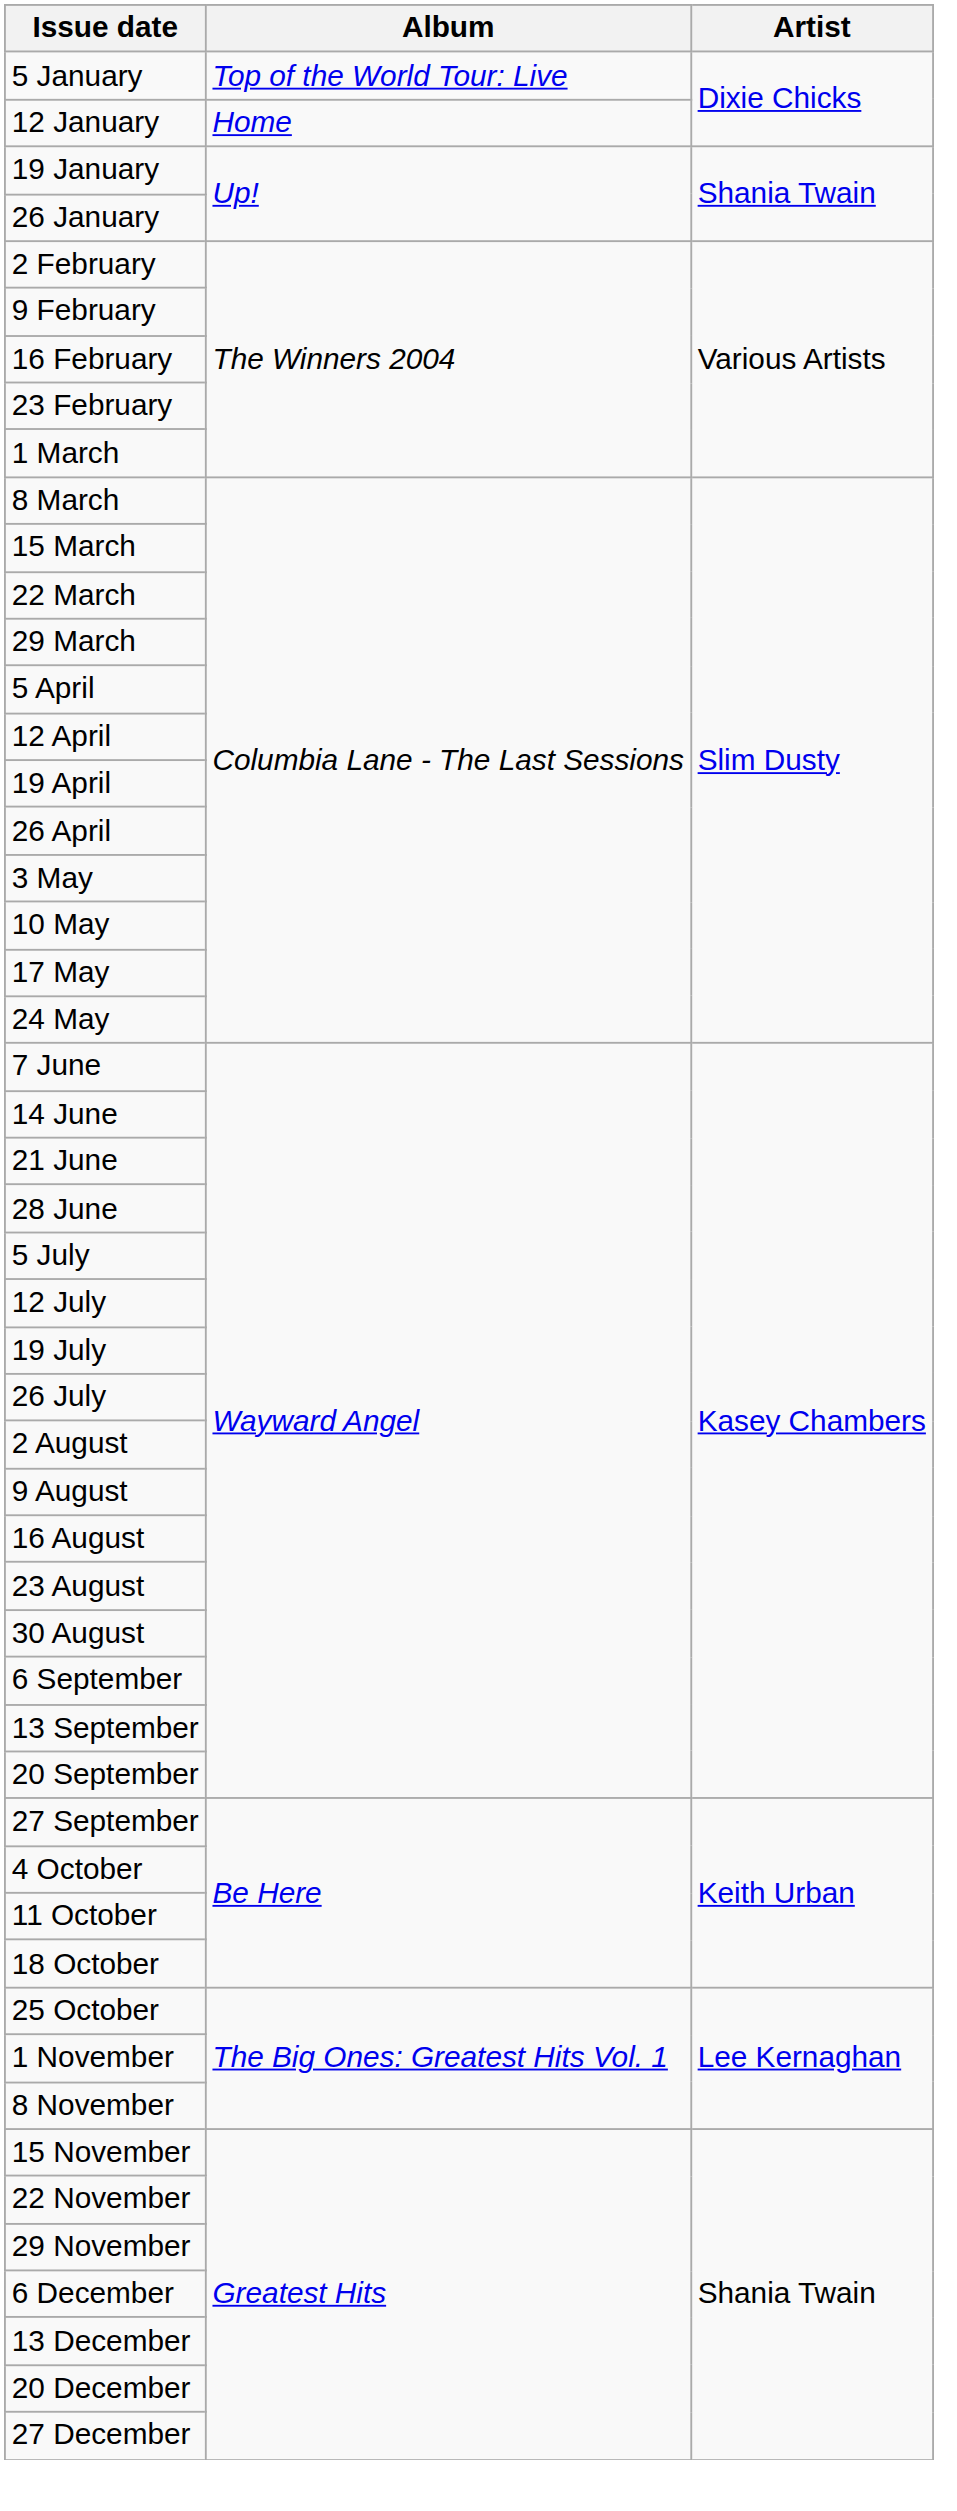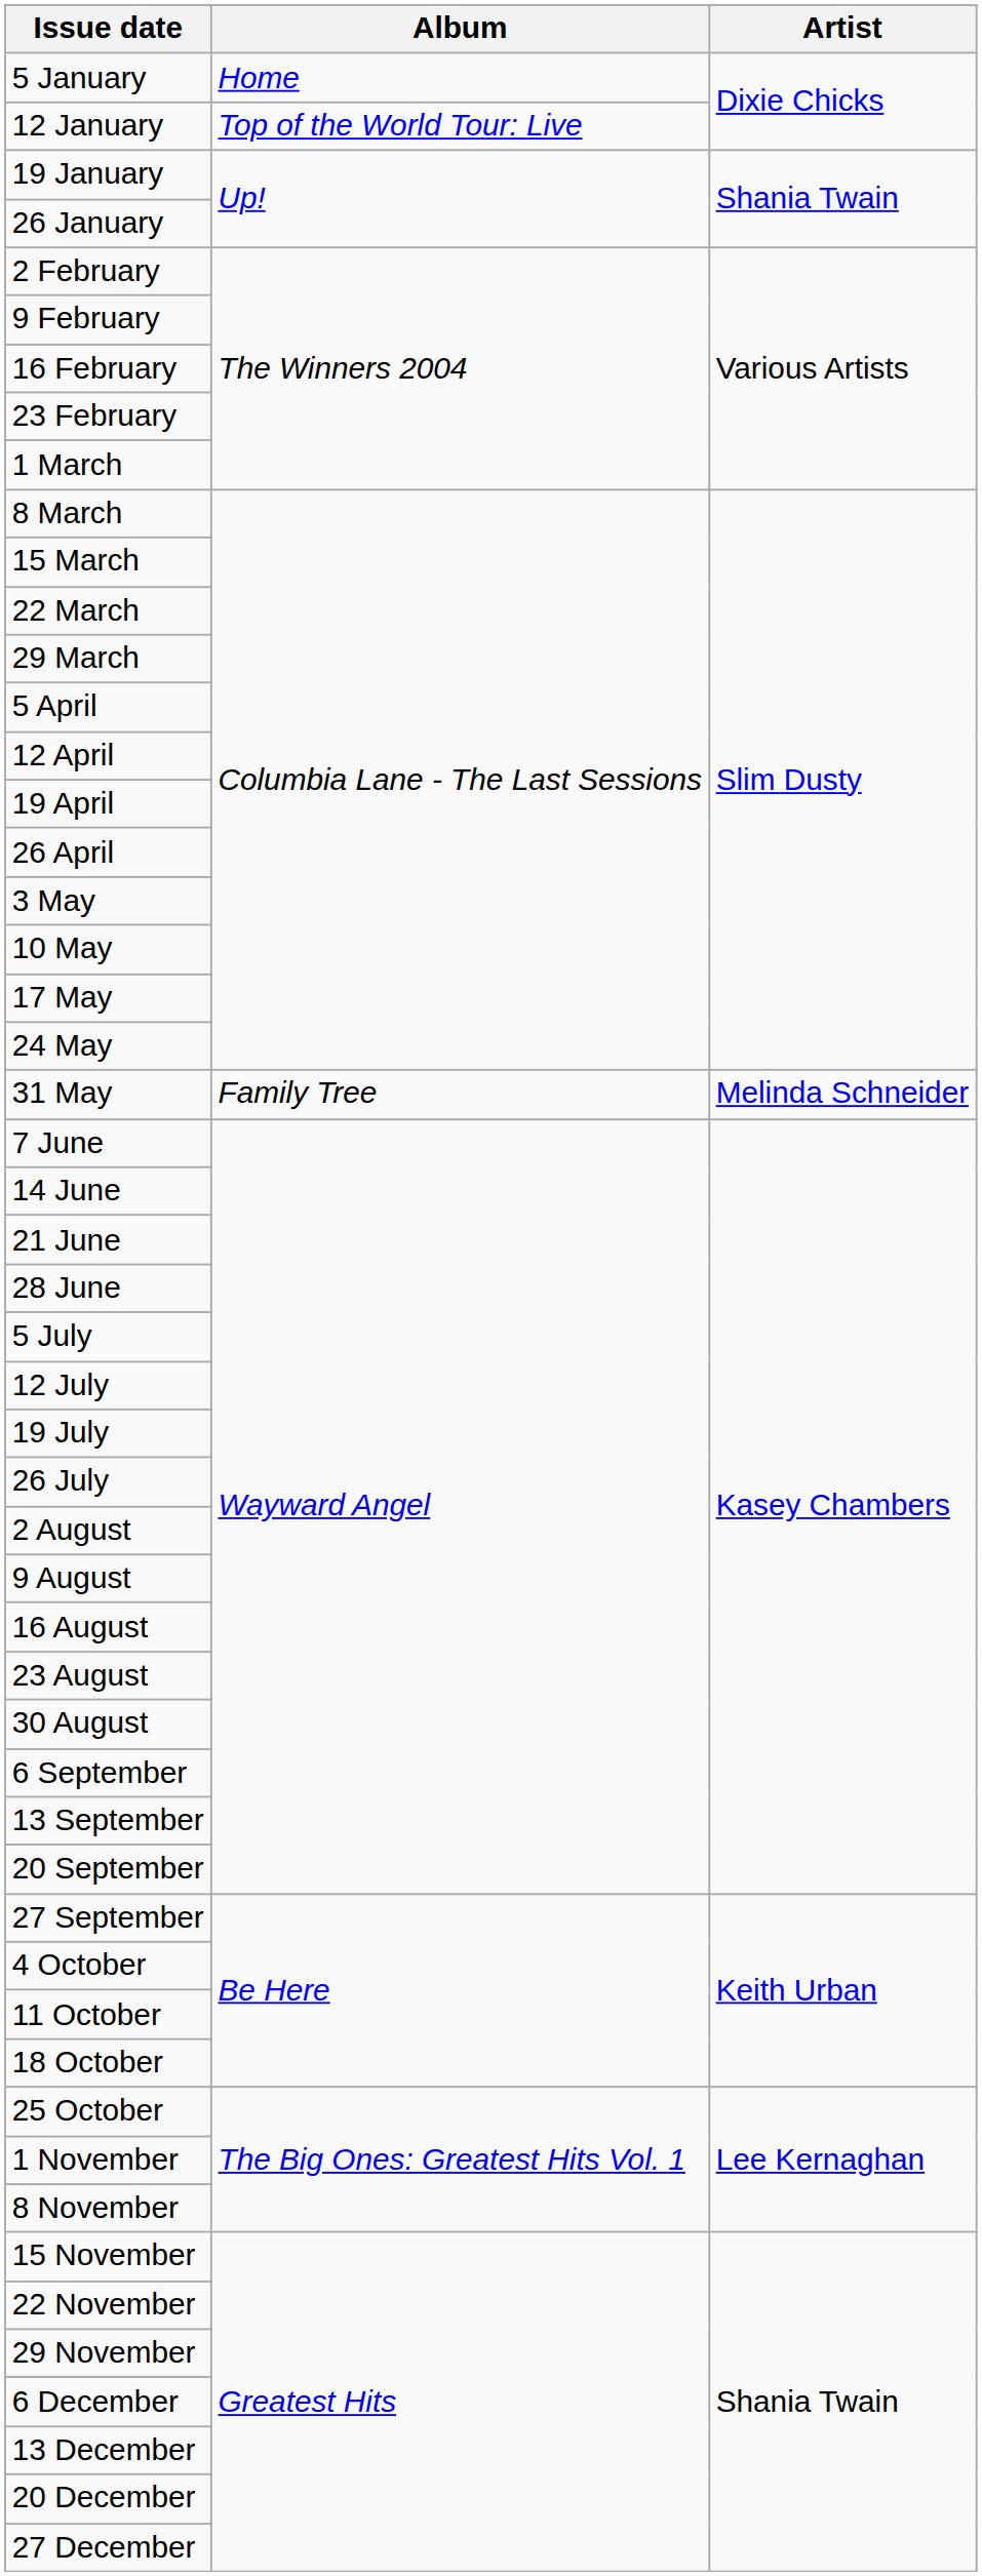 <table class=wikitable>
 <tr>
 <th>Issue date</th>
 <th>Album</th>
 <th>Artist</th>
 </tr>
 <tr>
 <td>5 January</td>
-<td><em><a href='#'>Top of the World Tour: Live</a></em></td>
+<td><em><a href='#'>Home</a></em></td>
 <td rowspan="2"><a href='#'>Dixie Chicks</a></td>
 </tr>
 <tr>
 <td>12 January</td>
-<td><em><a href='#'>Home</a></em></td>
+<td><em><a href='#'>Top of the World Tour: Live</a></em></td>
 </tr>
 <tr>
 <td>19 January</td>
 <td rowspan="2"><em><a href='#'>Up!</a></em></td>
 <td rowspan="2"><a href='#'>Shania Twain</a></td>
 </tr>
 <tr>
 <td>26 January</td>
 </tr>
 <tr>
 <td>2 February</td>
 <td rowspan="5"><em>The Winners 2004</em></td>
 <td rowspan="5">Various Artists</td>
 </tr>
 <tr>
 <td>9 February</td>
 </tr>
 <tr>
 <td>16 February</td>
 </tr>
 <tr>
 <td>23 February</td>
 </tr>
 <tr>
 <td>1 March</td>
 </tr>
 <tr>
 <td>8 March</td>
 <td rowspan="12"><em> Columbia Lane - The Last Sessions</em></td>
 <td rowspan="12"><a href='#'>Slim Dusty</a></td>
 </tr>
 <tr>
 <td>15 March</td>
 </tr>
 <tr>
 <td>22 March</td>
 </tr>
 <tr>
 <td>29 March</td>
 </tr>
 <tr>
 <td>5 April</td>
 </tr>
 <tr>
 <td>12 April</td>
 </tr>
 <tr>
 <td>19 April</td>
 </tr>
 <tr>
 <td>26 April</td>
 </tr>
 <tr>
 <td>3 May</td>
 </tr>
 <tr>
 <td>10 May</td>
 </tr>
 <tr>
 <td>17 May</td>
 </tr>
 <tr>
 <td>24 May</td>
+</tr>
+<tr>
+<td>31 May</td>
+<td><em>Family Tree</em></td>
+<td><a href='#'>Melinda Schneider</a></td>
 </tr>
 <tr>
 <td>7 June</td>
 <td rowspan="16"><em><a href='#'>Wayward Angel</a></em></td>
 <td rowspan="16"><a href='#'>Kasey Chambers</a></td>
 </tr>
 <tr>
 <td>14 June</td>
 </tr>
 <tr>
 <td>21 June</td>
 </tr>
 <tr>
 <td>28 June</td>
 </tr>
 <tr>
 <td>5 July</td>
 </tr>
 <tr>
 <td>12 July</td>
 </tr>
 <tr>
 <td>19 July</td>
 </tr>
 <tr>
 <td>26 July</td>
 </tr>
 <tr>
 <td>2 August</td>
 </tr>
 <tr>
 <td>9 August</td>
 </tr>
 <tr>
 <td>16 August</td>
 </tr>
 <tr>
 <td>23 August</td>
 </tr>
 <tr>
 <td>30 August</td>
 </tr>
 <tr>
 <td>6 September</td>
 </tr>
 <tr>
 <td>13 September</td>
 </tr>
 <tr>
 <td>20 September</td>
 </tr>
 <tr>
 <td>27 September</td>
 <td rowspan="4"><em><a href='#'>Be Here</a></em></td>
 <td rowspan="4"><a href='#'>Keith Urban</a></td>
 </tr>
 <tr>
 <td>4 October</td>
 </tr>
 <tr>
 <td>11 October</td>
 </tr>
 <tr>
 <td>18 October</td>
 </tr>
 <tr>
 <td>25 October</td>
 <td rowspan="3"><em><a href='#'>The Big Ones: Greatest Hits Vol. 1</a></em></td>
 <td rowspan="3"><a href='#'>Lee Kernaghan</a></td>
 </tr>
 <tr>
 <td>1 November</td>
 </tr>
 <tr>
 <td>8 November</td>
 </tr>
 <tr>
 <td>15 November</td>
 <td rowspan="7"><em><a href='#'>Greatest Hits</a></em></td>
 <td rowspan="7">Shania Twain</td>
 </tr>
 <tr>
 <td>22 November</td>
 </tr>
 <tr>
 <td>29 November</td>
 </tr>
 <tr>
 <td>6 December</td>
 </tr>
 <tr>
 <td>13 December</td>
 </tr>
 <tr>
 <td>20 December</td>
 </tr>
 <tr>
 <td>27 December</td>
 </tr>
 </table>
